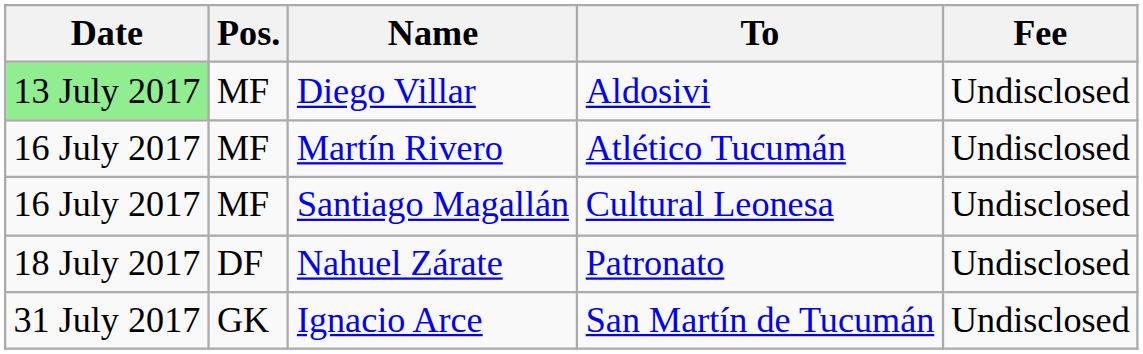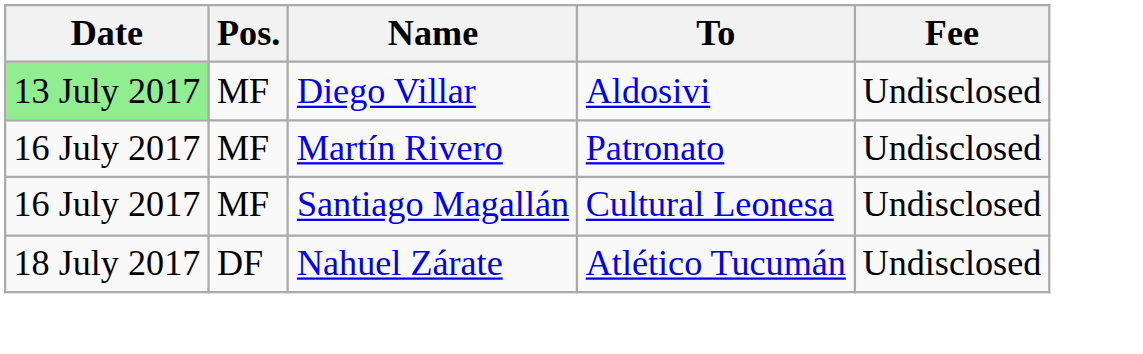 <table class="wikitable">
 <tr>
 <th>Date</th>
 <th>Pos.</th>
 <th>Name</th>
 <th>To</th>
 <th>Fee</th>
 </tr>
 <tr>
 <td style="background: lightgreen;">13 July 2017</td>
 <td>MF</td>
 <td> <a href='#'>Diego Villar</a></td>
 <td> <a href='#'>Aldosivi</a></td>
 <td>Undisclosed</td>
 </tr>
 <tr>
 <td>16 July 2017</td>
 <td>MF</td>
 <td> <a href='#'>Martín Rivero</a></td>
-<td> <a href='#'>Atlético Tucumán</a></td>
+<td> <a href='#'>Patronato</a></td>
 <td>Undisclosed</td>
 </tr>
 <tr>
 <td>16 July 2017</td>
 <td>MF</td>
 <td> <a href='#'>Santiago Magallán</a></td>
 <td> <a href='#'>Cultural Leonesa</a></td>
 <td>Undisclosed</td>
 </tr>
 <tr>
 <td>18 July 2017</td>
 <td>DF</td>
 <td> <a href='#'>Nahuel Zárate</a></td>
-<td> <a href='#'>Patronato</a></td>
-<td>Undisclosed</td>
-</tr>
-<tr>
-<td>31 July 2017</td>
-<td>GK</td>
-<td> <a href='#'>Ignacio Arce</a></td>
-<td> <a href='#'>San Martín de Tucumán</a></td>
+<td> <a href='#'>Atlético Tucumán</a></td>
 <td>Undisclosed</td>
 </tr>
 </table>
